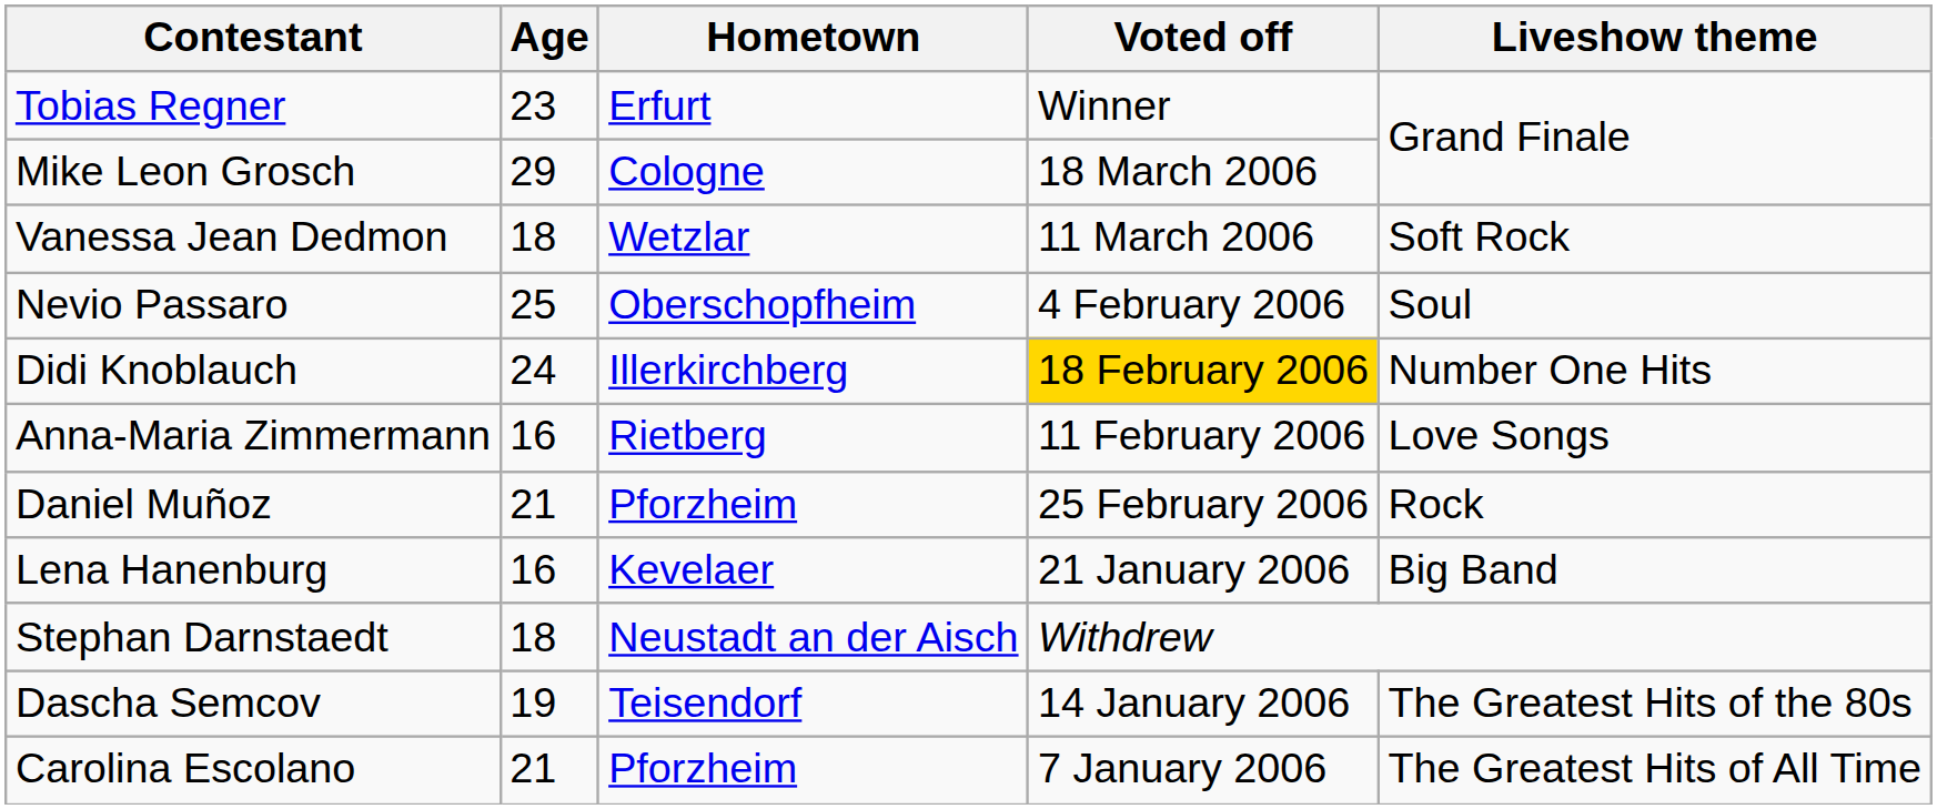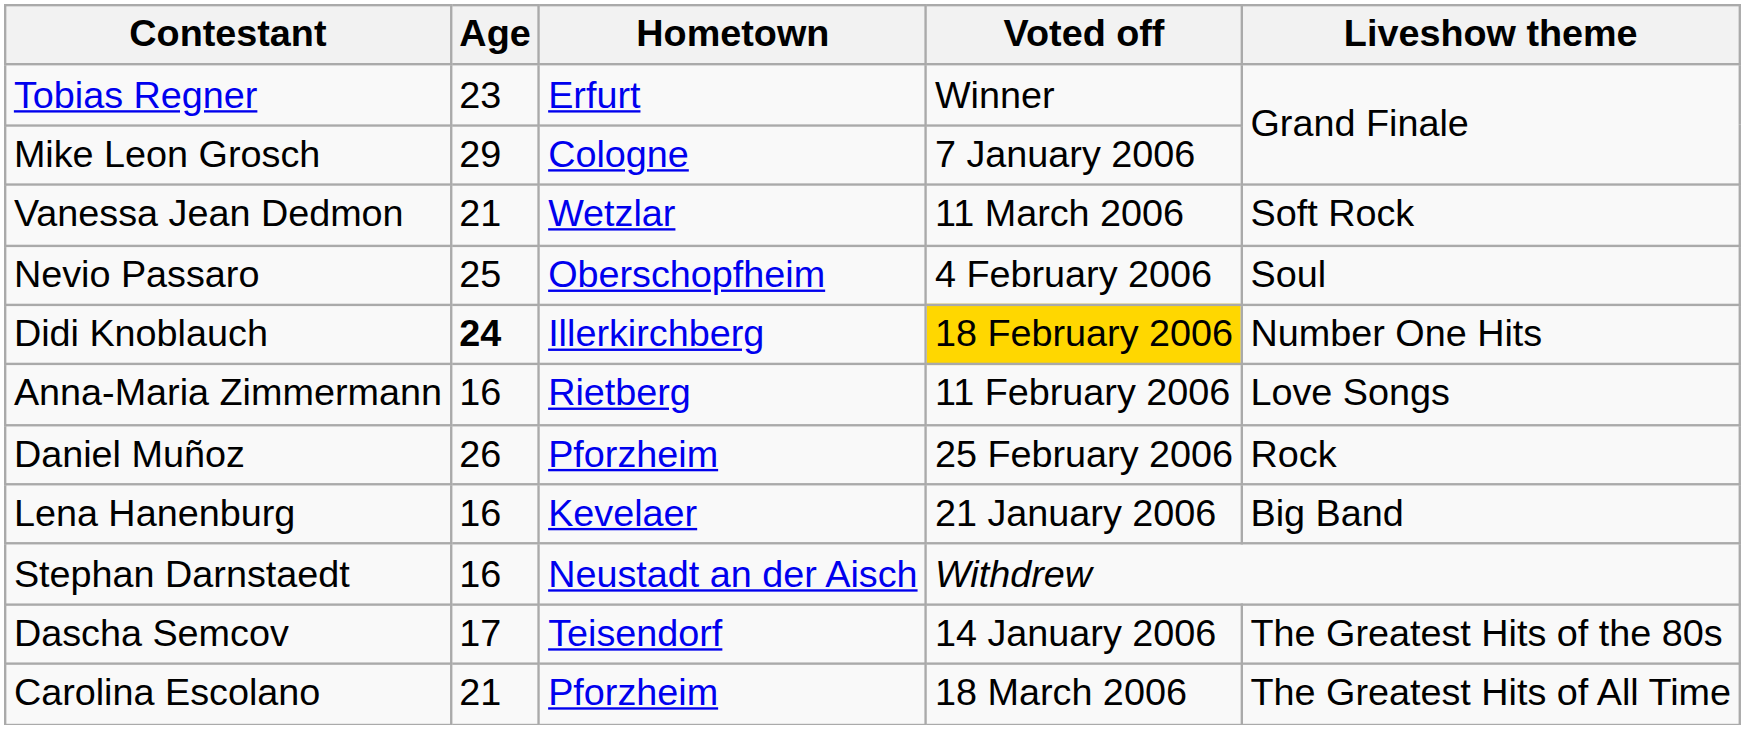 <table class="wikitable">
 <tr>
 <th>Contestant</th>
 <th>Age</th>
 <th>Hometown</th>
 <th>Voted off</th>
 <th>Liveshow theme</th>
 </tr>
 <tr>
 <td><a href='#'>Tobias Regner</a></td>
 <td>23</td>
 <td><a href='#'>Erfurt</a></td>
 <td>Winner</td>
 <td rowspan="2">Grand Finale</td>
 </tr>
 <tr>
 <td>Mike Leon Grosch</td>
 <td>29</td>
 <td><a href='#'>Cologne</a></td>
-<td>18 March 2006</td>
+<td>7 January 2006</td>
 </tr>
 <tr>
 <td>Vanessa Jean Dedmon</td>
-<td>18</td>
+<td>21</td>
 <td><a href='#'>Wetzlar</a></td>
 <td>11 March 2006</td>
 <td>Soft Rock</td>
 </tr>
 <tr>
 <td>Nevio Passaro</td>
 <td>25</td>
 <td><a href='#'>Oberschopfheim</a></td>
 <td>4 February 2006</td>
 <td>Soul</td>
 </tr>
 <tr>
 <td>Didi Knoblauch</td>
-<td>24</td>
+<td><strong>24</strong></td>
 <td><a href='#'>Illerkirchberg</a></td>
 <td style="background: gold;">18 February 2006</td>
 <td>Number One Hits</td>
 </tr>
 <tr>
 <td>Anna-Maria Zimmermann</td>
 <td>16</td>
 <td><a href='#'>Rietberg</a></td>
 <td>11 February 2006</td>
 <td>Love Songs</td>
 </tr>
 <tr>
 <td>Daniel Muñoz</td>
-<td>21</td>
+<td>26</td>
 <td><a href='#'>Pforzheim</a></td>
 <td>25 February 2006</td>
 <td>Rock</td>
 </tr>
 <tr>
 <td>Lena Hanenburg</td>
 <td>16</td>
 <td><a href='#'>Kevelaer</a></td>
 <td>21 January 2006</td>
 <td>Big Band</td>
 </tr>
 <tr>
 <td>Stephan Darnstaedt</td>
-<td>18</td>
+<td>16</td>
 <td><a href='#'>Neustadt an der Aisch</a></td>
 <td colspan="2"><em>Withdrew</em></td>
 </tr>
 <tr>
 <td>Dascha Semcov</td>
-<td>19</td>
+<td>17</td>
 <td><a href='#'>Teisendorf</a></td>
 <td>14 January 2006</td>
 <td>The Greatest Hits of the 80s</td>
 </tr>
 <tr>
 <td>Carolina Escolano</td>
 <td>21</td>
 <td><a href='#'>Pforzheim</a></td>
-<td>7 January 2006</td>
+<td>18 March 2006</td>
 <td>The Greatest Hits of All Time</td>
 </tr>
 </table>
